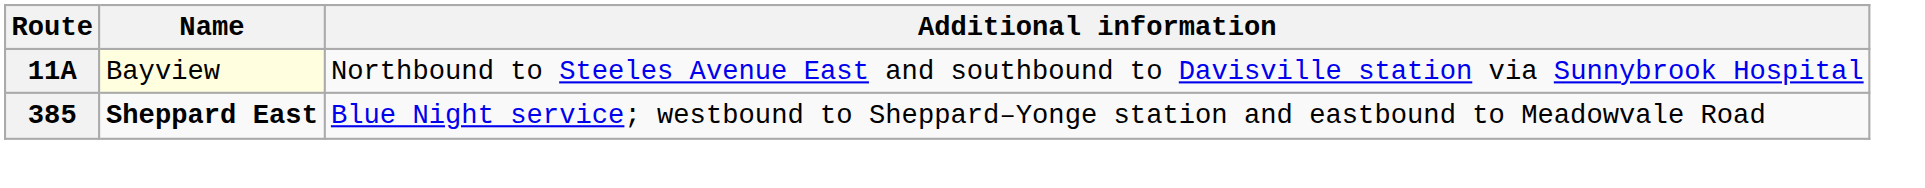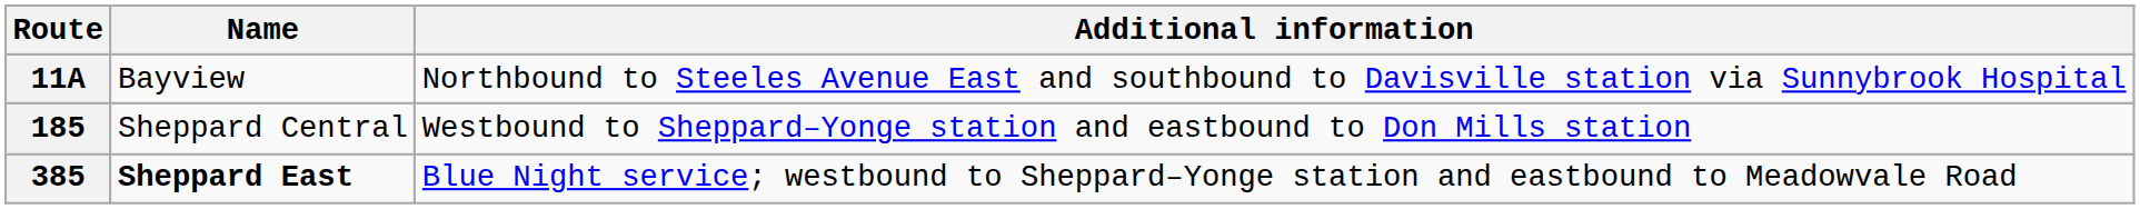 <table class="wikitable">
 <tr>
 <th>Route</th>
 <th>Name</th>
 <th>Additional information</th>
 </tr>
 <tr>
 <th>11A</th>
-<td style="background: lightyellow;">Bayview</td>
+<td>Bayview</td>
 <td>Northbound to <a href='#'>Steeles Avenue East</a> and southbound to <a href='#'>Davisville station</a> via <a href='#'>Sunnybrook Hospital</a></td>
+</tr>
+<tr>
+<th>185</th>
+<td>Sheppard Central</td>
+<td>Westbound to <a href='#'>Sheppard–Yonge station</a> and eastbound to <a href='#'>Don Mills station</a></td>
 </tr>
 <tr>
 <th>385</th>
 <td><strong>Sheppard East</strong></td>
 <td><a href='#'>Blue Night service</a>; westbound to Sheppard–Yonge station and eastbound to Meadowvale Road</td>
 </tr>
 </table>
